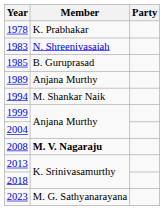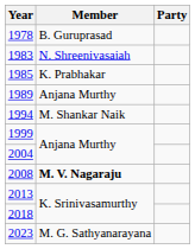 <table class="wikitable">
 <tr>
 <th>Year</th>
 <th>Member</th>
 <th colspan="2">Party</th>
 </tr>
 <tr>
 <td><a href='#'>1978</a></td>
-<td>K. Prabhakar</td>
+<td>B. Guruprasad</td>
 <td></td>
 </tr>
 <tr>
 <td><a href='#'>1983</a></td>
 <td><a href='#'>N. Shreenivasaiah</a></td>
 <td></td>
 </tr>
 <tr>
 <td><a href='#'>1985</a></td>
-<td>B. Guruprasad</td>
+<td>K. Prabhakar</td>
 </tr>
 <tr>
 <td><a href='#'>1989</a></td>
 <td>Anjana Murthy</td>
 <td></td>
 </tr>
 <tr>
 <td><a href='#'>1994</a></td>
 <td>M. Shankar Naik</td>
 <td></td>
 </tr>
 <tr>
 <td><a href='#'>1999</a></td>
 <td rowspan="2">Anjana Murthy</td>
 <td></td>
 </tr>
 <tr>
 <td><a href='#'>2004</a></td>
 </tr>
 <tr>
 <td><a href='#'>2008</a></td>
 <td><strong>M. V. Nagaraju</strong></td>
 <td></td>
 </tr>
 <tr>
 <td><a href='#'>2013</a></td>
 <td rowspan="2">K. Srinivasamurthy</td>
 <td></td>
 </tr>
 <tr>
 <td><a href='#'>2018</a></td>
 </tr>
 <tr>
 <td><a href='#'>2023</a></td>
 <td>M. G. Sathyanarayana</td>
 <td></td>
 </tr>
 </table>
